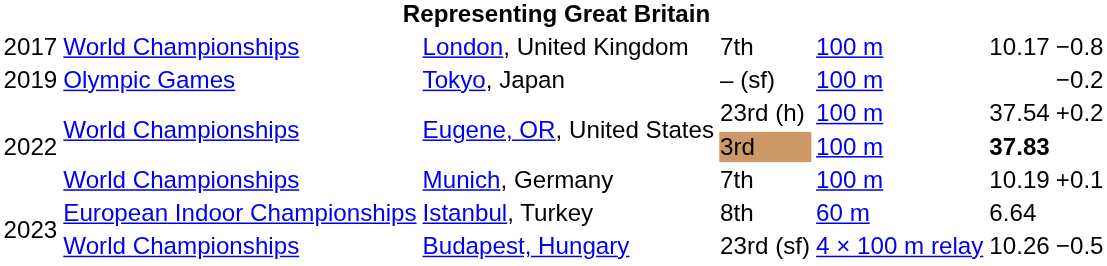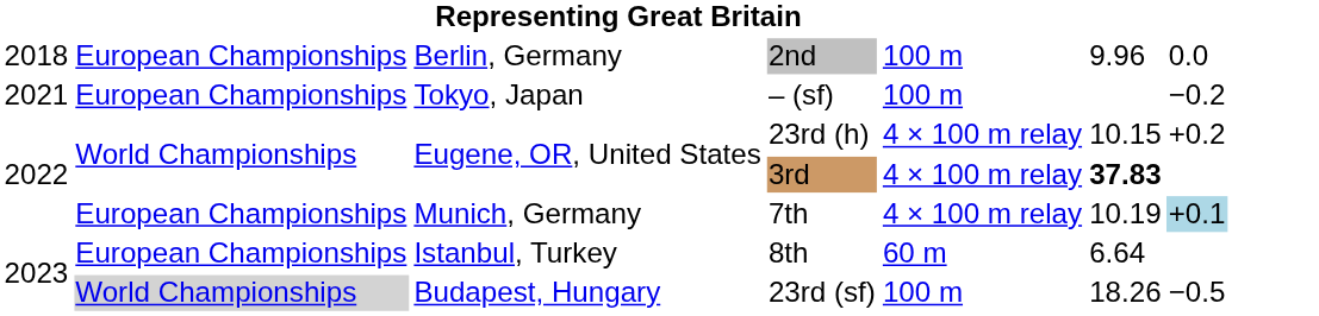 <table>
 <tr>
 <th colspan="8">Representing  Great Britain</th>
 </tr>
 <tr>
-<td>2017</td>
-<td><a href='#'>World Championships</a></td>
-<td><a href='#'>London</a>, United Kingdom</td>
-<td>7th</td>
+<td>2018</td>
+<td><a href='#'>European Championships</a></td>
+<td><a href='#'>Berlin</a>, Germany</td>
+<td bgcolor=silver>2nd</td>
 <td><a href='#'>100 m</a></td>
-<td>10.17</td>
-<td>−0.8</td>
+<td>9.96</td>
+<td>0.0</td>
 <td></td>
 </tr>
 <tr>
-<td>2019</td>
-<td><a href='#'>Olympic Games</a></td>
+<td>2021</td>
+<td><a href='#'>European Championships</a></td>
 <td><a href='#'>Tokyo</a>, Japan</td>
 <td>– (sf)</td>
 <td><a href='#'>100 m</a></td>
 <td></td>
 <td>−0.2</td>
 <td></td>
 </tr>
 <tr>
 <td rowspan=3>2022</td>
 <td rowspan=2><a href='#'>World Championships</a></td>
 <td rowspan=2><a href='#'>Eugene, OR</a>, United States</td>
 <td>23rd (h)</td>
-<td><a href='#'>100 m</a></td>
-<td>37.54</td>
+<td><a href='#'>4 × 100 m relay</a></td>
+<td>10.15</td>
 <td>+0.2</td>
 <td></td>
 </tr>
 <tr>
 <td bgcolor=cc9966>3rd</td>
-<td><a href='#'>100 m</a></td>
+<td><a href='#'>4 × 100 m relay</a></td>
 <td><strong>37.83</strong></td>
 <td></td>
 <td></td>
 </tr>
 <tr>
-<td><a href='#'>World Championships</a></td>
+<td><a href='#'>European Championships</a></td>
 <td><a href='#'>Munich</a>, Germany</td>
 <td>7th</td>
-<td><a href='#'>100 m</a></td>
+<td><a href='#'>4 × 100 m relay</a></td>
 <td>10.19</td>
-<td>+0.1</td>
+<td style="background: lightblue;">+0.1</td>
 <td></td>
 </tr>
 <tr>
 <td rowspan=2>2023</td>
-<td><a href='#'>European Indoor Championships</a></td>
+<td><a href='#'>European Championships</a></td>
 <td><a href='#'>Istanbul</a>, Turkey</td>
 <td>8th</td>
 <td><a href='#'>60 m</a></td>
 <td>6.64</td>
 <td></td>
 <td></td>
 </tr>
 <tr>
-<td><a href='#'>World Championships</a></td>
+<td style="background: lightgrey;"><a href='#'>World Championships</a></td>
 <td><a href='#'>Budapest, Hungary</a></td>
 <td>23rd (sf)</td>
-<td><a href='#'>4 × 100 m relay</a></td>
-<td>10.26</td>
+<td><a href='#'>100 m</a></td>
+<td>18.26</td>
 <td>−0.5</td>
 <td></td>
 </tr>
 </table>
